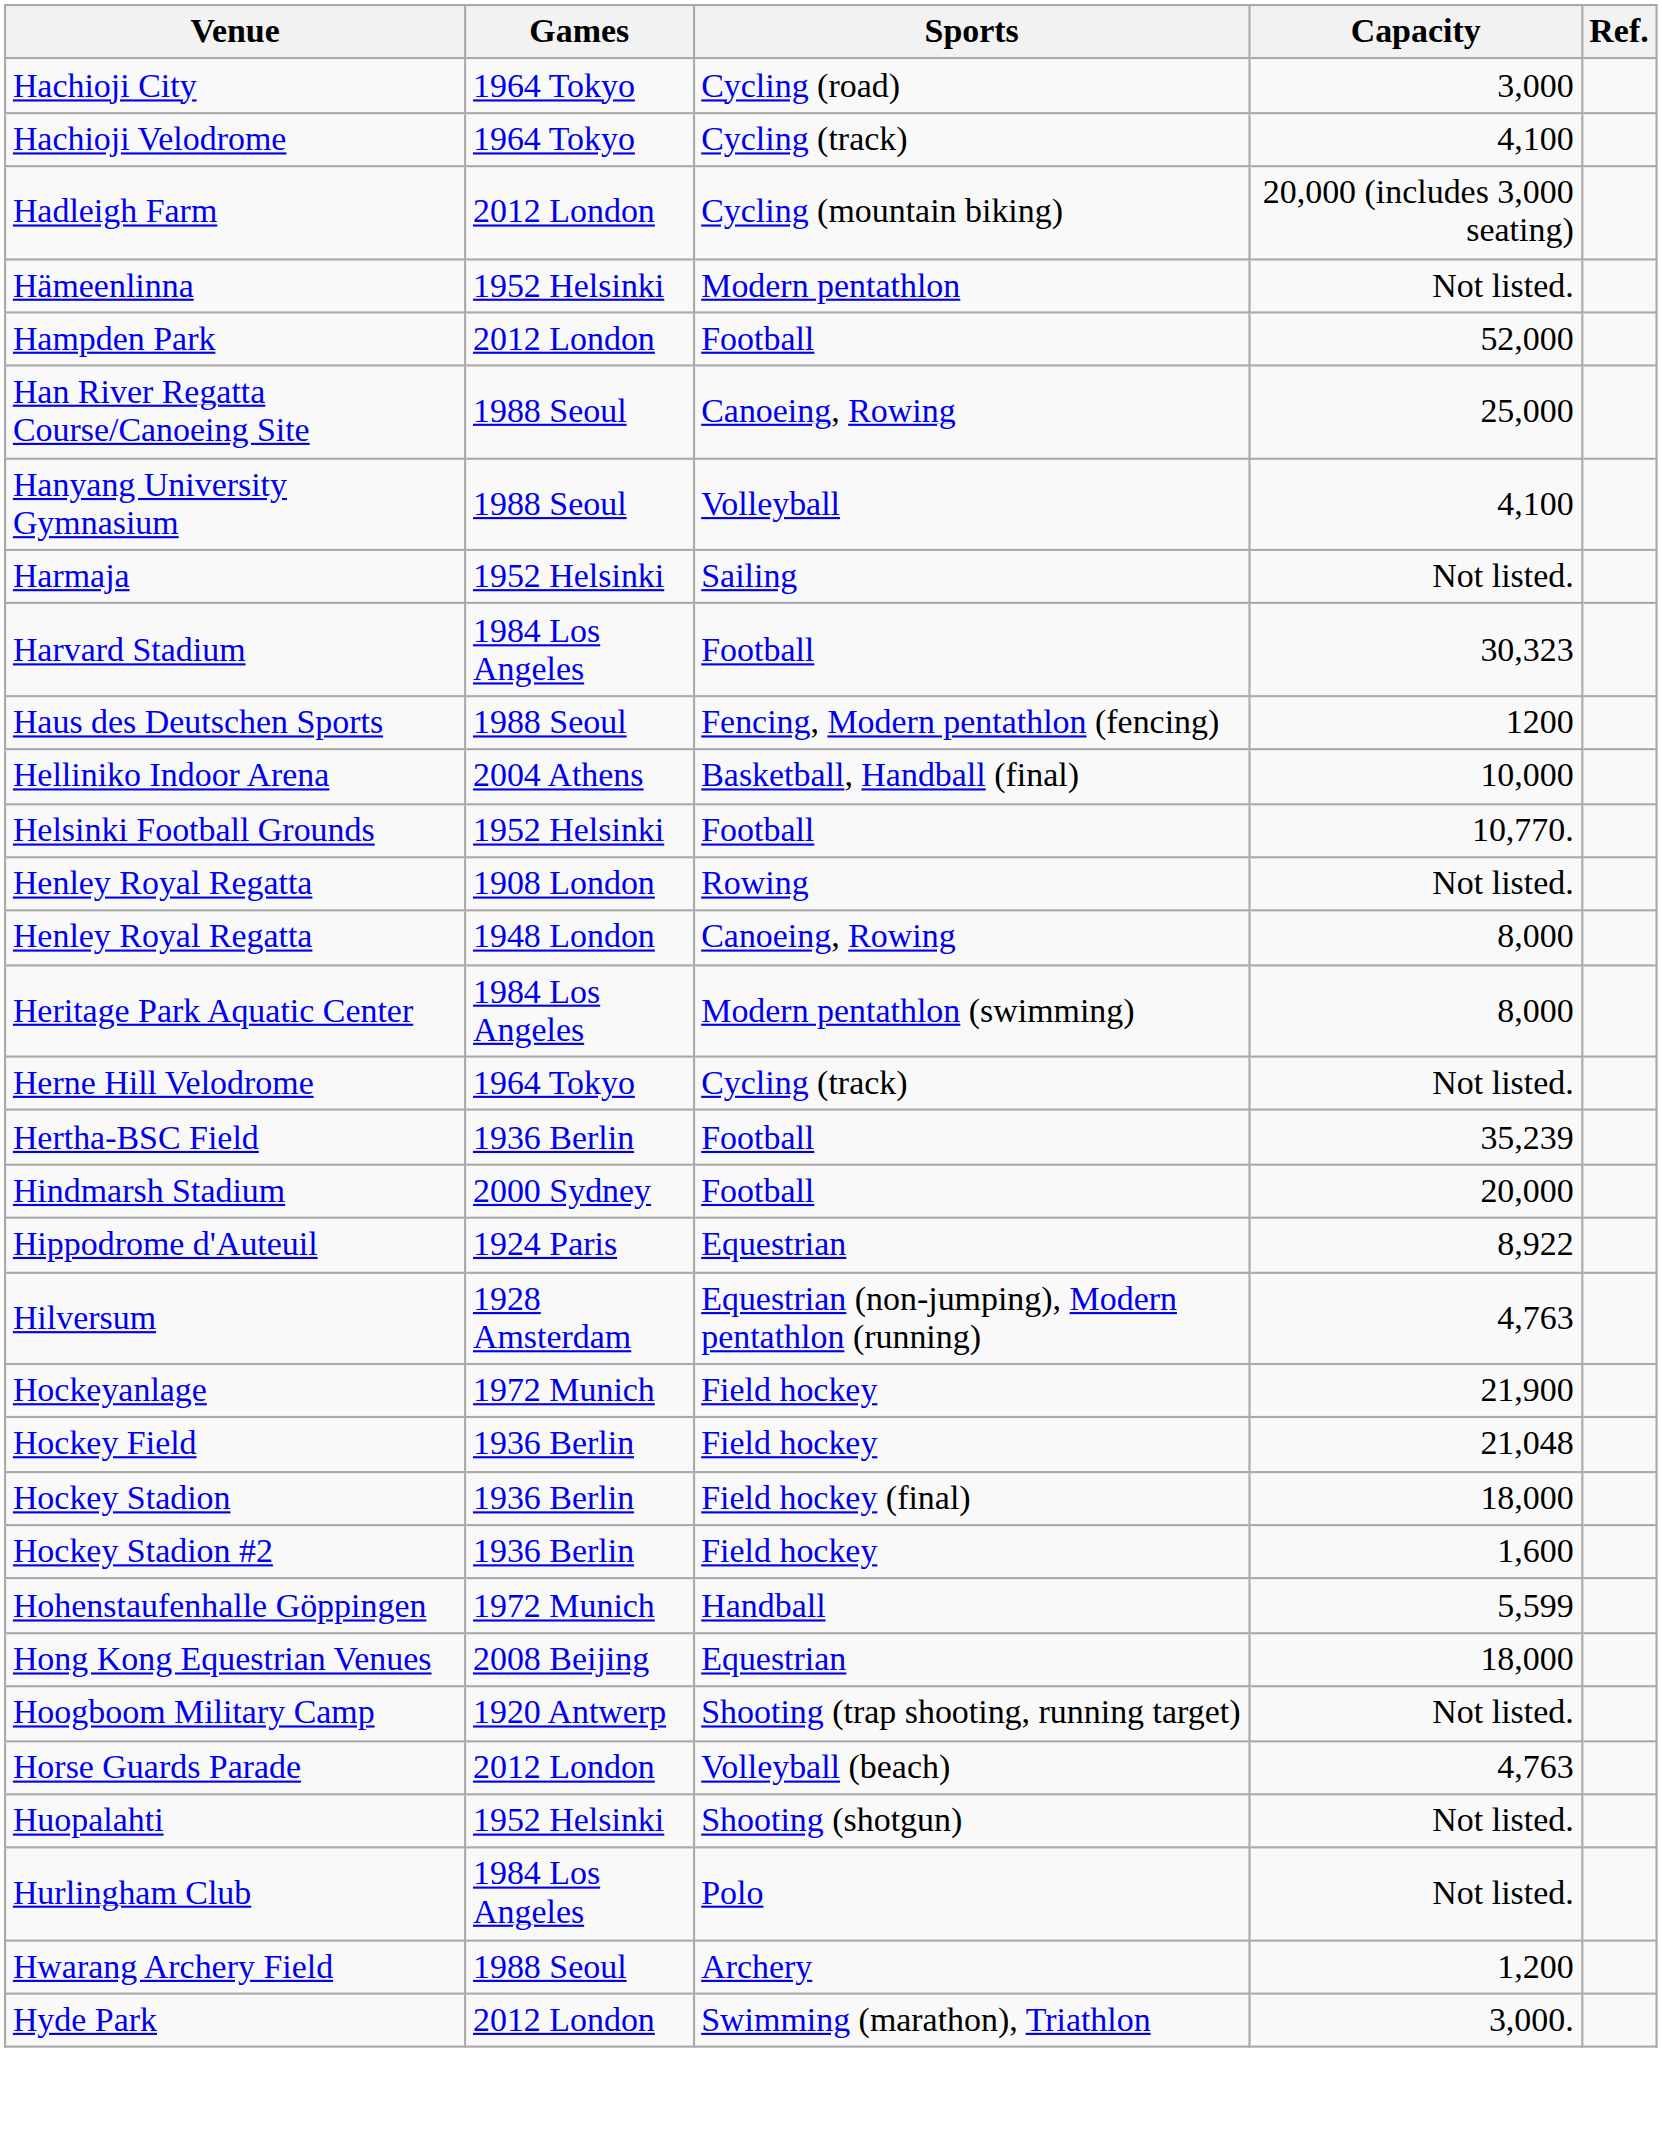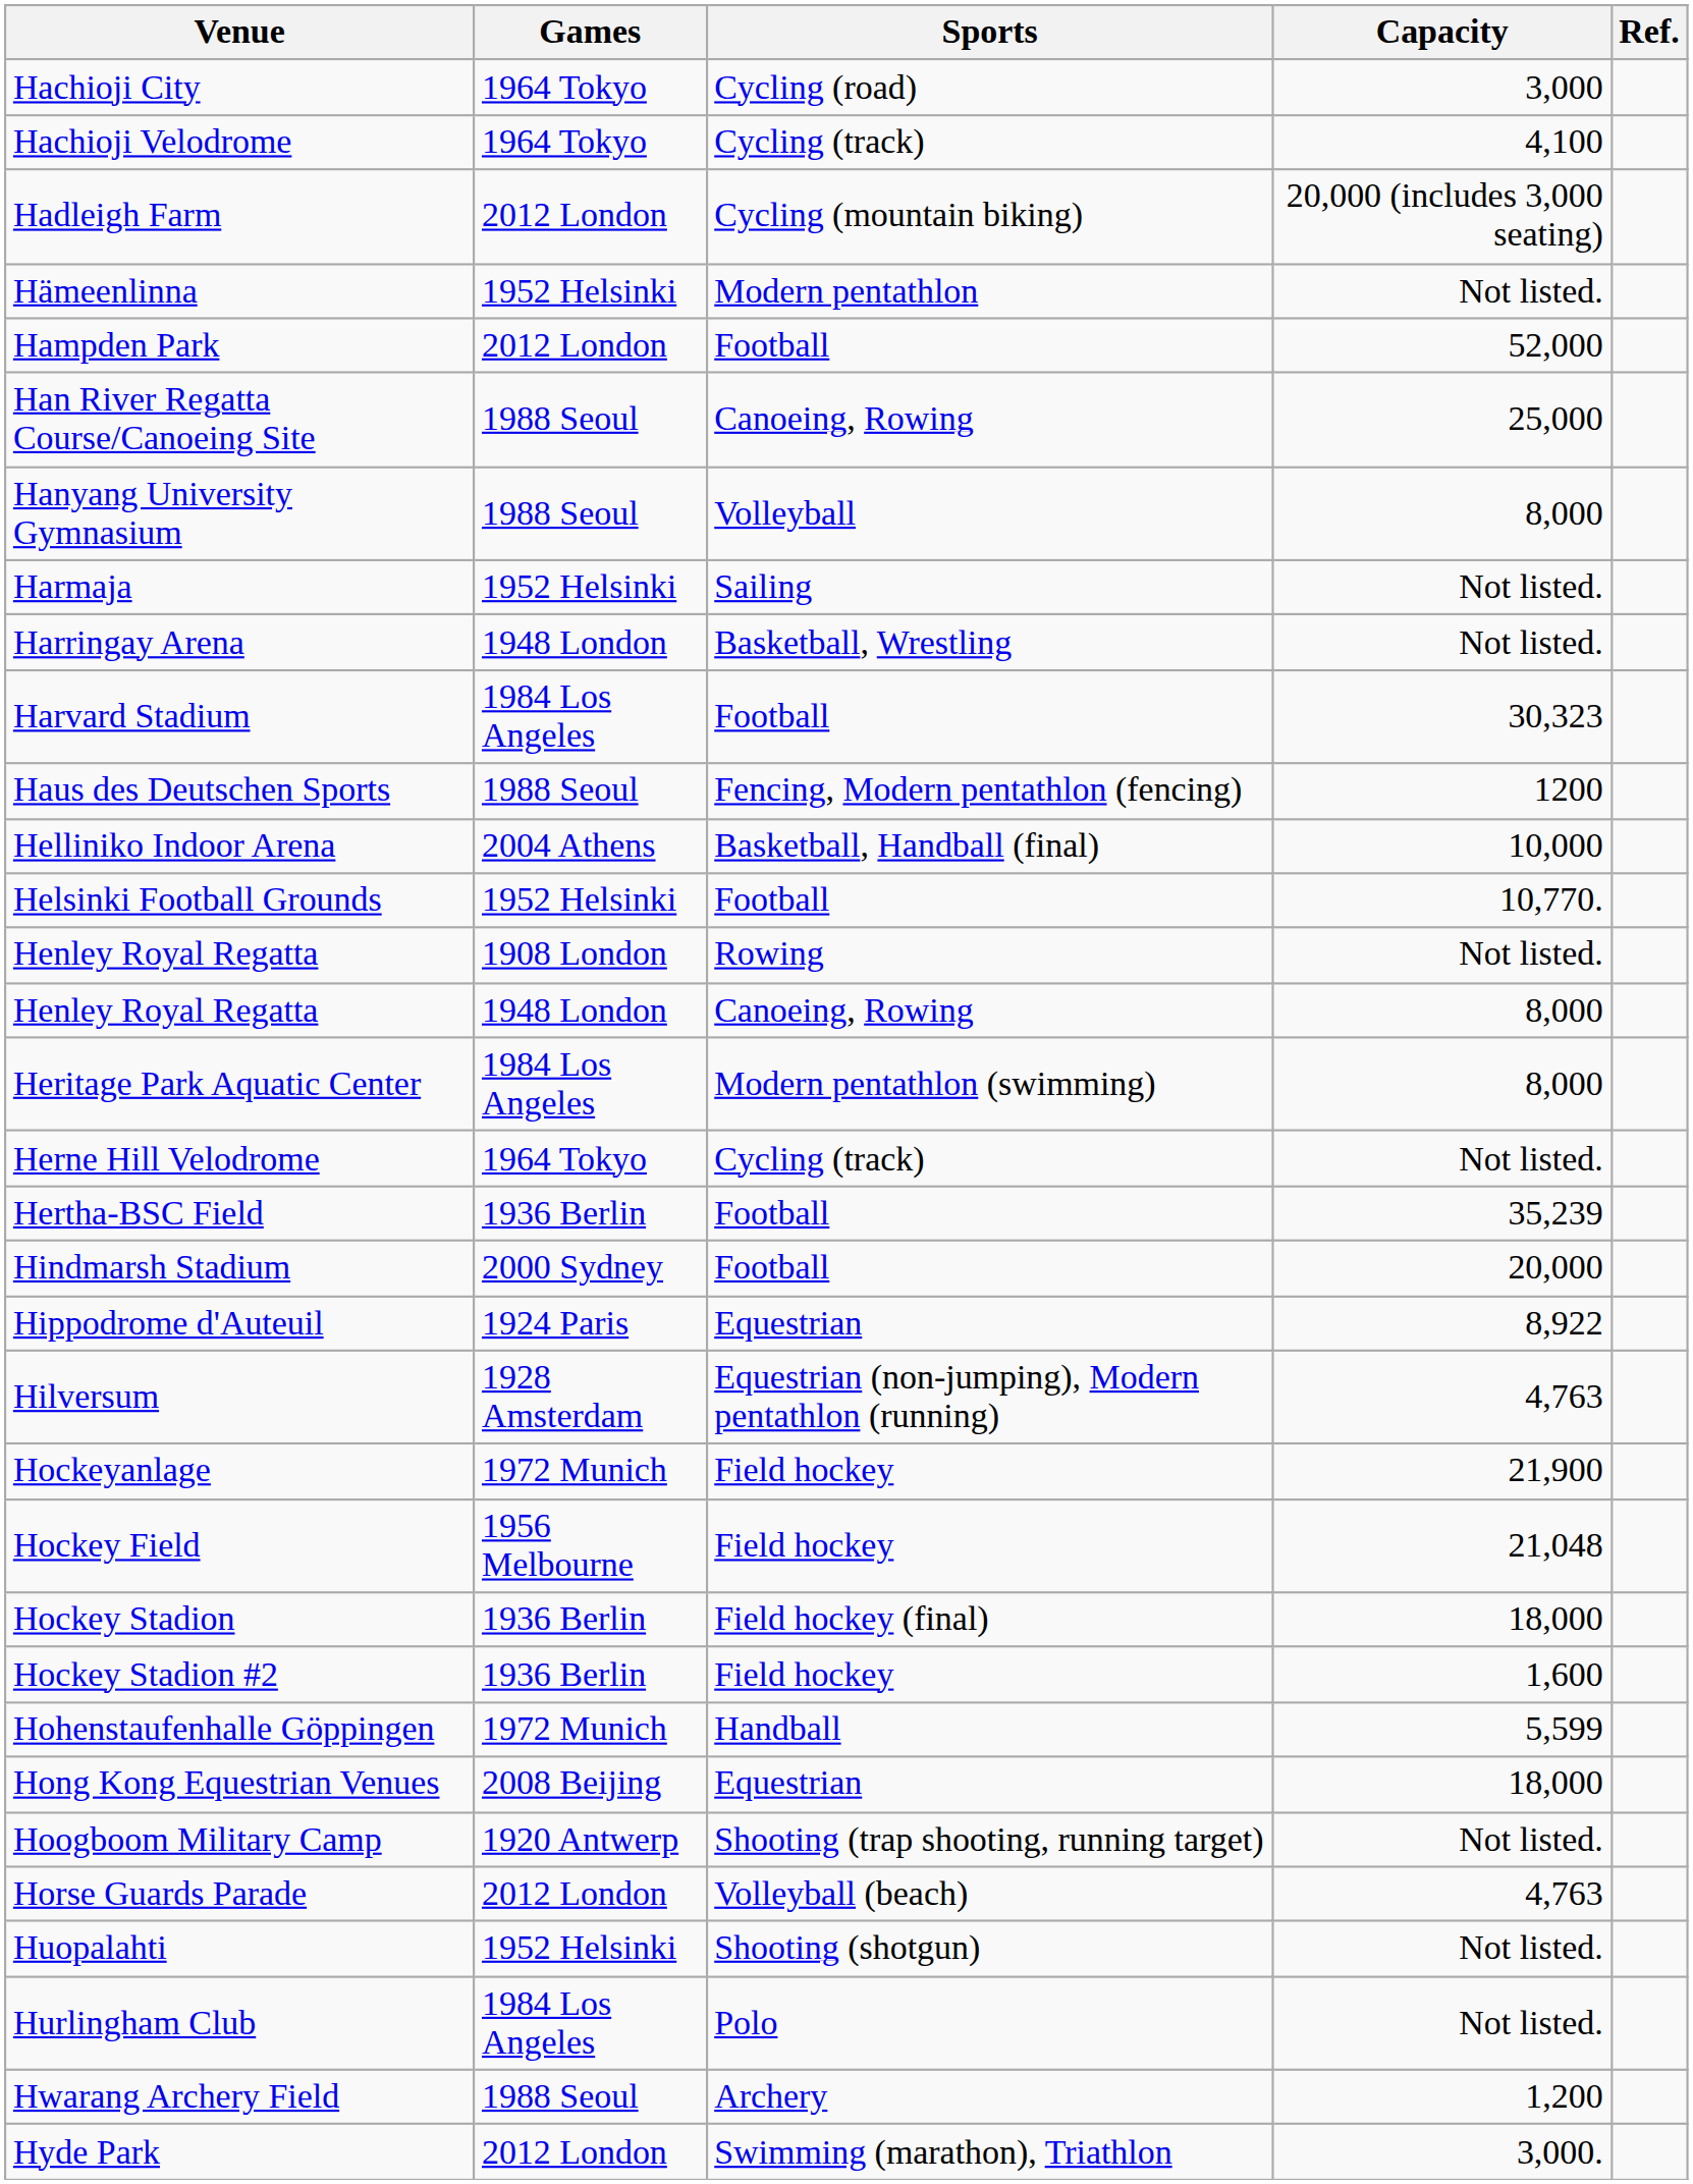 <table class="wikitable sortable" width=780px>
 <tr>
 <th>Venue</th>
 <th>Games</th>
 <th>Sports</th>
 <th>Capacity</th>
 <th>Ref.</th>
 </tr>
 <tr>
 <td><a href='#'>Hachioji City</a></td>
 <td><a href='#'>1964 Tokyo</a></td>
 <td><a href='#'>Cycling</a> (road)</td>
 <td align="right">3,000</td>
 <td align=center></td>
 </tr>
 <tr>
 <td><a href='#'>Hachioji Velodrome</a></td>
 <td><a href='#'>1964 Tokyo</a></td>
 <td><a href='#'>Cycling</a> (track)</td>
 <td align="right">4,100</td>
 <td align=center></td>
 </tr>
 <tr>
 <td><a href='#'>Hadleigh Farm</a></td>
 <td><a href='#'>2012 London</a></td>
 <td><a href='#'>Cycling</a> (mountain biking)</td>
 <td align="right">20,000 (includes 3,000 seating)</td>
 <td align=center></td>
 </tr>
 <tr>
 <td><a href='#'>Hämeenlinna</a></td>
 <td><a href='#'>1952 Helsinki</a></td>
 <td><a href='#'>Modern pentathlon</a></td>
 <td align="right">Not listed.</td>
 <td align=center></td>
 </tr>
 <tr>
 <td><a href='#'>Hampden Park</a></td>
 <td><a href='#'>2012 London</a></td>
 <td><a href='#'>Football</a></td>
 <td align="right">52,000</td>
 <td align=center></td>
 </tr>
 <tr>
 <td><a href='#'>Han River Regatta Course/Canoeing Site</a></td>
 <td><a href='#'>1988 Seoul</a></td>
 <td><a href='#'>Canoeing</a>, <a href='#'>Rowing</a></td>
 <td align="right">25,000</td>
 <td align=center></td>
 </tr>
 <tr>
 <td><a href='#'>Hanyang University Gymnasium</a></td>
 <td><a href='#'>1988 Seoul</a></td>
 <td><a href='#'>Volleyball</a></td>
-<td align="right">4,100</td>
+<td align="right">8,000</td>
 <td align=center></td>
 </tr>
 <tr>
 <td><a href='#'>Harmaja</a></td>
 <td><a href='#'>1952 Helsinki</a></td>
 <td><a href='#'>Sailing</a></td>
+<td align="right">Not listed.</td>
+<td align=center></td>
+</tr>
+<tr>
+<td><a href='#'>Harringay Arena</a></td>
+<td><a href='#'>1948 London</a></td>
+<td><a href='#'>Basketball</a>, <a href='#'>Wrestling</a></td>
 <td align="right">Not listed.</td>
 <td align=center></td>
 </tr>
 <tr>
 <td><a href='#'>Harvard Stadium</a></td>
 <td><a href='#'>1984 Los Angeles</a></td>
 <td><a href='#'>Football</a></td>
 <td align="right">30,323</td>
 <td align=center></td>
 </tr>
 <tr>
 <td><a href='#'>Haus des Deutschen Sports</a></td>
 <td><a href='#'>1988 Seoul</a></td>
 <td><a href='#'>Fencing</a>, <a href='#'>Modern pentathlon</a> (fencing)</td>
 <td align="right">1200</td>
 <td align=center></td>
 </tr>
 <tr>
 <td><a href='#'>Helliniko Indoor Arena</a></td>
 <td><a href='#'>2004 Athens</a></td>
 <td><a href='#'>Basketball</a>, <a href='#'>Handball</a> (final)</td>
 <td align="right">10,000</td>
 <td align=center></td>
 </tr>
 <tr>
 <td><a href='#'>Helsinki Football Grounds</a></td>
 <td><a href='#'>1952 Helsinki</a></td>
 <td><a href='#'>Football</a></td>
 <td align="right">10,770.</td>
 <td align=center></td>
 </tr>
 <tr>
 <td><a href='#'>Henley Royal Regatta</a></td>
 <td><a href='#'>1908 London</a></td>
 <td><a href='#'>Rowing</a></td>
 <td align="right">Not listed.</td>
 <td align=center></td>
 </tr>
 <tr>
 <td><a href='#'>Henley Royal Regatta</a></td>
 <td><a href='#'>1948 London</a></td>
 <td><a href='#'>Canoeing</a>, <a href='#'>Rowing</a></td>
 <td align="right">8,000</td>
 <td align=center></td>
 </tr>
 <tr>
 <td><a href='#'>Heritage Park Aquatic Center</a></td>
 <td><a href='#'>1984 Los Angeles</a></td>
 <td><a href='#'>Modern pentathlon</a> (swimming)</td>
 <td align="right">8,000</td>
 <td align=center></td>
 </tr>
 <tr>
 <td><a href='#'>Herne Hill Velodrome</a></td>
 <td><a href='#'>1964 Tokyo</a></td>
 <td><a href='#'>Cycling</a> (track)</td>
 <td align="right">Not listed.</td>
 <td align=center></td>
 </tr>
 <tr>
 <td><a href='#'>Hertha-BSC Field</a></td>
 <td><a href='#'>1936 Berlin</a></td>
 <td><a href='#'>Football</a></td>
 <td align="right">35,239</td>
 <td align=center></td>
 </tr>
 <tr>
 <td><a href='#'>Hindmarsh Stadium</a></td>
 <td><a href='#'>2000 Sydney</a></td>
 <td><a href='#'>Football</a></td>
 <td align="right">20,000</td>
 <td align=center></td>
 </tr>
 <tr>
 <td><a href='#'>Hippodrome d'Auteuil</a></td>
 <td><a href='#'>1924 Paris</a></td>
 <td><a href='#'>Equestrian</a></td>
 <td align="right">8,922</td>
 <td align=center></td>
 </tr>
 <tr>
 <td><a href='#'>Hilversum</a></td>
 <td><a href='#'>1928 Amsterdam</a></td>
 <td><a href='#'>Equestrian</a> (non-jumping), <a href='#'>Modern pentathlon</a> (running)</td>
 <td align="right">4,763</td>
 <td align=center></td>
 </tr>
 <tr>
 <td><a href='#'>Hockeyanlage</a></td>
 <td><a href='#'>1972 Munich</a></td>
 <td><a href='#'>Field hockey</a></td>
 <td align="right">21,900</td>
 <td align=center></td>
 </tr>
 <tr>
 <td><a href='#'>Hockey Field</a></td>
-<td><a href='#'>1936 Berlin</a></td>
+<td><a href='#'>1956 Melbourne</a></td>
 <td><a href='#'>Field hockey</a></td>
 <td align="right">21,048</td>
 <td align=center></td>
 </tr>
 <tr>
 <td><a href='#'>Hockey Stadion</a></td>
 <td><a href='#'>1936 Berlin</a></td>
 <td><a href='#'>Field hockey</a> (final)</td>
 <td align="right">18,000</td>
 <td align=center></td>
 </tr>
 <tr>
 <td><a href='#'>Hockey Stadion #2</a></td>
 <td><a href='#'>1936 Berlin</a></td>
 <td><a href='#'>Field hockey</a></td>
 <td align="right">1,600</td>
 <td align=center></td>
 </tr>
 <tr>
 <td><a href='#'>Hohenstaufenhalle Göppingen</a></td>
 <td><a href='#'>1972 Munich</a></td>
 <td><a href='#'>Handball</a></td>
 <td align="right">5,599</td>
 <td align=center></td>
 </tr>
 <tr>
 <td><a href='#'>Hong Kong Equestrian Venues</a></td>
 <td><a href='#'>2008 Beijing</a></td>
 <td><a href='#'>Equestrian</a></td>
 <td align="right">18,000</td>
 <td align=center></td>
 </tr>
 <tr>
 <td><a href='#'>Hoogboom Military Camp</a></td>
 <td><a href='#'>1920 Antwerp</a></td>
 <td><a href='#'>Shooting</a> (trap shooting, running target)</td>
 <td align="right">Not listed.</td>
 <td align=center></td>
 </tr>
 <tr>
 <td><a href='#'>Horse Guards Parade</a></td>
 <td><a href='#'>2012 London</a></td>
 <td><a href='#'>Volleyball</a> (beach)</td>
 <td align="right">4,763</td>
 <td align=center></td>
 </tr>
 <tr>
 <td><a href='#'>Huopalahti</a></td>
 <td><a href='#'>1952 Helsinki</a></td>
 <td><a href='#'>Shooting</a> (shotgun)</td>
 <td align="right">Not listed.</td>
 <td align=center></td>
 </tr>
 <tr>
 <td><a href='#'>Hurlingham Club</a></td>
 <td><a href='#'>1984 Los Angeles</a></td>
 <td><a href='#'>Polo</a></td>
 <td align="right">Not listed.</td>
 <td align=center></td>
 </tr>
 <tr>
 <td><a href='#'>Hwarang Archery Field</a></td>
 <td><a href='#'>1988 Seoul</a></td>
 <td><a href='#'>Archery</a></td>
 <td align="right">1,200</td>
 <td align=center></td>
 </tr>
 <tr>
 <td><a href='#'>Hyde Park</a></td>
 <td><a href='#'>2012 London</a></td>
 <td><a href='#'>Swimming</a> (marathon), <a href='#'>Triathlon</a></td>
 <td align="right">3,000.</td>
 <td align=center></td>
 </tr>
 </table>
